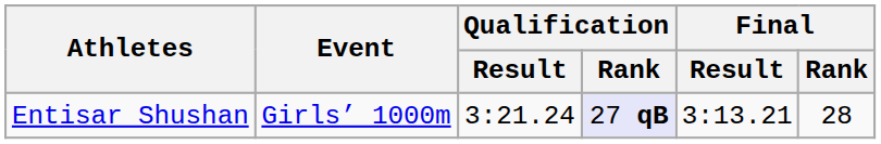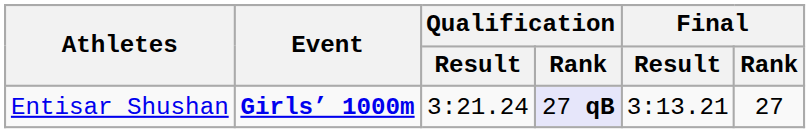 <table class="wikitable" border="1" style="font-size:90%">
 <tr>
 <th rowspan=2>Athletes</th>
 <th rowspan=2>Event</th>
 <th colspan=2>Qualification</th>
 <th colspan=2>Final</th>
 </tr>
 <tr>
 <th>Result</th>
 <th>Rank</th>
 <th>Result</th>
 <th>Rank</th>
 </tr>
 <tr>
 <td><a href='#'>Entisar Shushan</a></td>
-<td><a href='#'>Girls’ 1000m</a></td>
+<td><strong><a href='#'>Girls’ 1000m</a></strong></td>
 <td align=center>3:21.24</td>
 <td align=center style="background: lavender;">27 <strong>qB</strong></td>
 <td align=center>3:13.21</td>
-<td align=center>28</td>
+<td align=center>27</td>
 </tr>
 </table>
